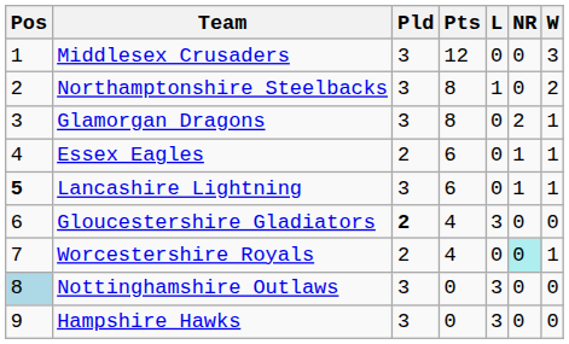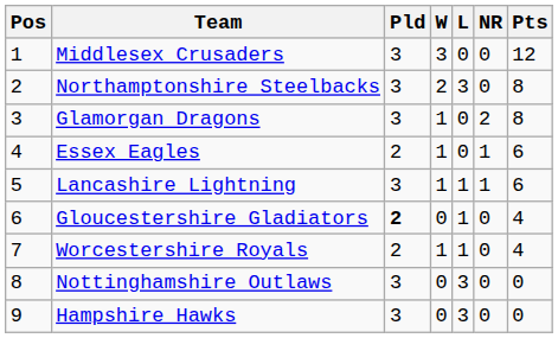 <table class="wikitable">
 <tr>
 <th>Pos</th>
 <th>Team</th>
 <th>Pld</th>
-<th>Pts</th>
+<th>W</th>
 <th>L</th>
 <th>NR</th>
-<th>W</th>
+<th>Pts</th>
 </tr>
 <tr>
 <td>1</td>
 <td><a href='#'>Middlesex Crusaders</a></td>
 <td>3</td>
-<td>12</td>
+<td>3</td>
 <td>0</td>
 <td>0</td>
-<td>3</td>
+<td>12</td>
 </tr>
 <tr>
 <td>2</td>
 <td><a href='#'>Northamptonshire Steelbacks</a></td>
 <td>3</td>
+<td>2</td>
+<td>3</td>
+<td>0</td>
 <td>8</td>
-<td>1</td>
-<td>0</td>
-<td>2</td>
 </tr>
 <tr>
 <td>3</td>
 <td><a href='#'>Glamorgan Dragons</a></td>
 <td>3</td>
-<td>8</td>
+<td>1</td>
 <td>0</td>
 <td>2</td>
-<td>1</td>
+<td>8</td>
 </tr>
 <tr>
 <td>4</td>
 <td><a href='#'>Essex Eagles</a></td>
 <td>2</td>
-<td>6</td>
+<td>1</td>
 <td>0</td>
 <td>1</td>
-<td>1</td>
+<td>6</td>
 </tr>
 <tr>
-<td><strong>5</strong></td>
+<td>5</td>
 <td><a href='#'>Lancashire Lightning</a></td>
 <td>3</td>
-<td>6</td>
-<td>0</td>
 <td>1</td>
 <td>1</td>
+<td>1</td>
+<td>6</td>
 </tr>
 <tr>
 <td>6</td>
 <td><a href='#'>Gloucestershire Gladiators</a></td>
 <td><strong>2</strong></td>
+<td>0</td>
+<td>1</td>
+<td>0</td>
 <td>4</td>
-<td>3</td>
-<td>0</td>
-<td>0</td>
 </tr>
 <tr>
 <td>7</td>
 <td><a href='#'>Worcestershire Royals</a></td>
 <td>2</td>
+<td>1</td>
+<td>1</td>
+<td>0</td>
 <td>4</td>
-<td>0</td>
-<td style="background: paleturquoise;">0</td>
-<td>1</td>
 </tr>
 <tr>
-<td style="background: lightblue;">8</td>
+<td>8</td>
 <td><a href='#'>Nottinghamshire Outlaws</a></td>
 <td>3</td>
 <td>0</td>
 <td>3</td>
 <td>0</td>
 <td>0</td>
 </tr>
 <tr>
 <td>9</td>
 <td><a href='#'>Hampshire Hawks</a></td>
 <td>3</td>
 <td>0</td>
 <td>3</td>
 <td>0</td>
 <td>0</td>
 </tr>
 </table>
